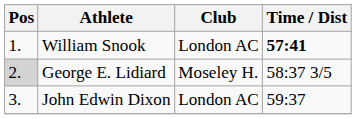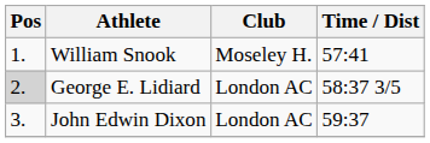 <table class="wikitable">
 <tr>
 <th>Pos</th>
 <th>Athlete</th>
 <th>Club</th>
 <th>Time / Dist</th>
 </tr>
 <tr>
 <td>1.</td>
 <td>William Snook</td>
-<td>London AC</td>
-<td><strong>57:41</strong></td>
+<td>Moseley H.</td>
+<td>57:41</td>
 </tr>
 <tr>
 <td style="background: lightgrey;">2.</td>
 <td>George E. Lidiard</td>
-<td>Moseley H.</td>
+<td>London AC</td>
 <td>58:37 3/5</td>
 </tr>
 <tr>
 <td>3.</td>
 <td>John Edwin Dixon</td>
 <td>London AC</td>
 <td>59:37</td>
 </tr>
 <tr>
 </tr>
 </table>
